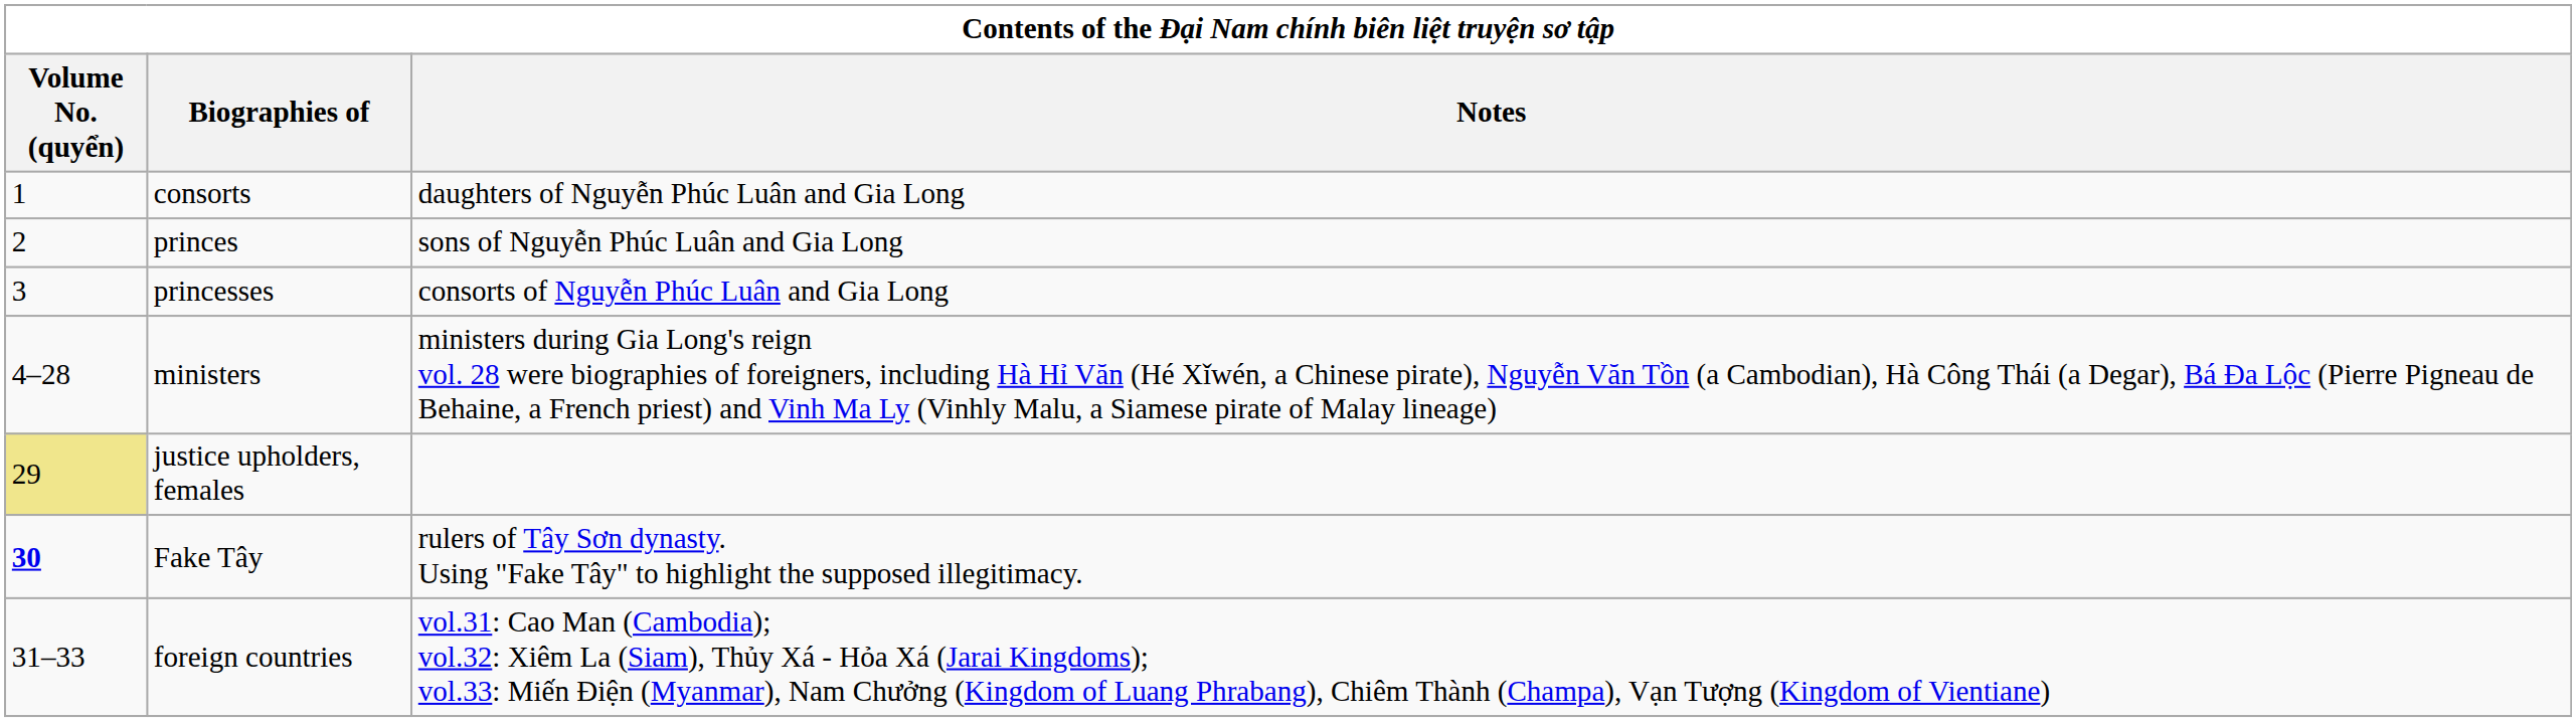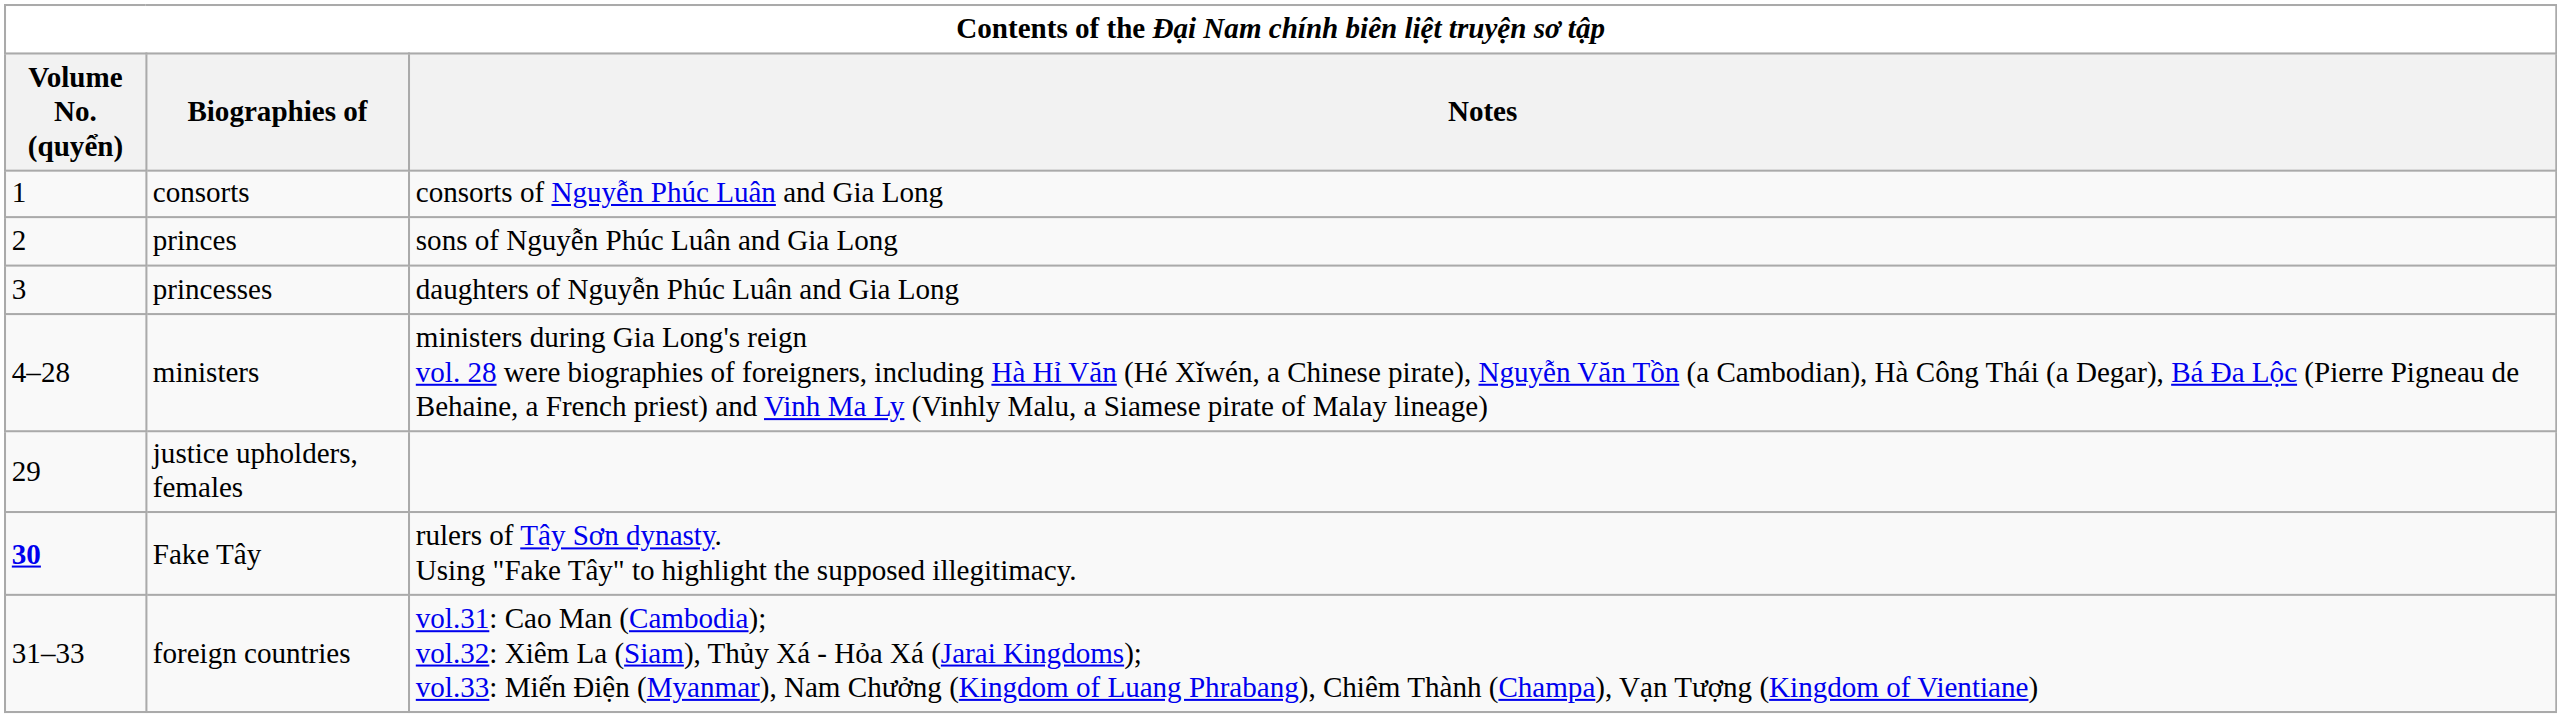 <table class="wikitable collapsible collapsed" style="clear:none; font-size:90%; padding:0 auto; width:100%; margin:auto">
 <tr>
 <th colspan=3 align="center" style="background:#FFFFFF">Contents of the <em>Đại Nam chính biên liệt truyện sơ tập</em></th>
 </tr>
 <tr>
 <th>Volume No.<br>(quyển)</th>
 <th>Biographies of</th>
 <th>Notes</th>
 </tr>
 <tr>
 <td>1</td>
 <td>consorts</td>
-<td>daughters of Nguyễn Phúc Luân and Gia Long</td>
+<td>consorts of <a href='#'>Nguyễn Phúc Luân</a> and Gia Long</td>
 </tr>
 <tr>
 <td>2</td>
 <td>princes</td>
 <td>sons of Nguyễn Phúc Luân and Gia Long</td>
 </tr>
 <tr>
 <td>3</td>
 <td>princesses</td>
-<td>consorts of <a href='#'>Nguyễn Phúc Luân</a> and Gia Long</td>
+<td>daughters of Nguyễn Phúc Luân and Gia Long</td>
 </tr>
 <tr>
 <td>4–28</td>
 <td>ministers</td>
 <td>ministers during Gia Long's reign<br><a href='#'>vol. 28</a> were biographies of foreigners, including <a href='#'>Hà Hỉ Văn</a> (Hé Xǐwén, a Chinese pirate), <a href='#'>Nguyễn Văn Tồn</a> (a Cambodian), Hà Công Thái (a Degar), <a href='#'>Bá Đa Lộc</a> (Pierre Pigneau de Behaine, a French priest) and <a href='#'>Vinh Ma Ly</a> (Vinhly Malu, a Siamese pirate of Malay lineage)</td>
 </tr>
 <tr>
-<td style="background: khaki;">29</td>
+<td>29</td>
 <td>justice upholders, females</td>
 <td></td>
 </tr>
 <tr>
 <td><strong><a href='#'>30</a></strong></td>
 <td>Fake Tây</td>
 <td>rulers of <a href='#'>Tây Sơn dynasty</a>.<br>Using "Fake Tây" to highlight the supposed illegitimacy.</td>
 </tr>
 <tr>
 <td>31–33</td>
 <td>foreign countries</td>
 <td><a href='#'>vol.31</a>: Cao Man (<a href='#'>Cambodia</a>);<br><a href='#'>vol.32</a>: Xiêm La (<a href='#'>Siam</a>), Thủy Xá - Hỏa Xá (<a href='#'>Jarai Kingdoms</a>);<br><a href='#'>vol.33</a>: Miến Điện (<a href='#'>Myanmar</a>), Nam Chưởng (<a href='#'>Kingdom of Luang Phrabang</a>), Chiêm Thành (<a href='#'>Champa</a>), Vạn Tượng (<a href='#'>Kingdom of Vientiane</a>)</td>
 </tr>
 <tr>
 </tr>
 </table>
